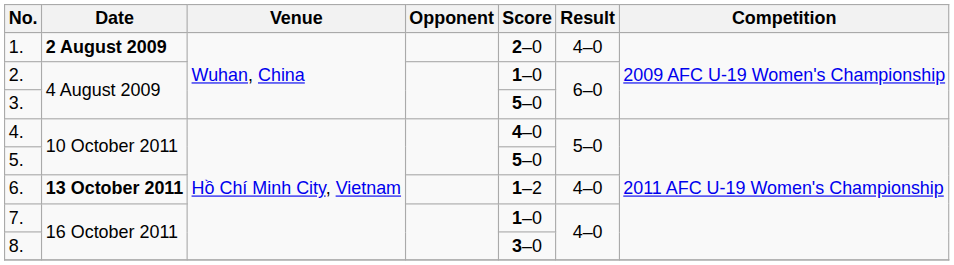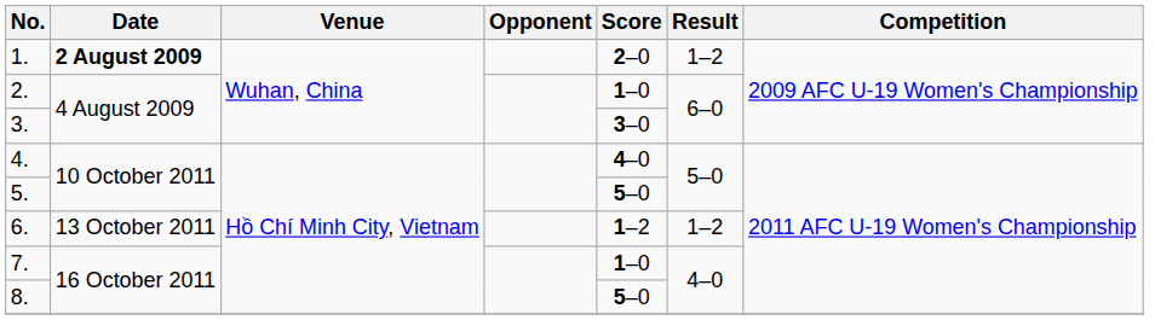 <table class="wikitable">
 <tr>
 <th>No.</th>
 <th>Date</th>
 <th>Venue</th>
 <th>Opponent</th>
 <th>Score</th>
 <th>Result</th>
 <th>Competition</th>
 </tr>
 <tr>
 <td>1.</td>
 <td><strong>2 August 2009</strong></td>
 <td rowspan=3><a href='#'>Wuhan</a>, <a href='#'>China</a></td>
 <td></td>
 <td align=center><strong>2</strong>–0</td>
-<td align=center>4–0</td>
+<td align=center>1–2</td>
 <td rowspan=3><a href='#'>2009 AFC U-19 Women's Championship</a></td>
 </tr>
 <tr>
 <td>2.</td>
 <td rowspan=2>4 August 2009</td>
 <td rowspan=2></td>
 <td align=center><strong>1</strong>–0</td>
 <td rowspan=2 align=center>6–0</td>
 </tr>
 <tr>
 <td>3.</td>
-<td align=center><strong>5</strong>–0</td>
+<td align=center><strong>3</strong>–0</td>
 </tr>
 <tr>
 <td>4.</td>
 <td rowspan=2>10 October 2011</td>
 <td rowspan=5><a href='#'>Hồ Chí Minh City</a>, <a href='#'>Vietnam</a></td>
 <td rowspan=2></td>
 <td align=center><strong>4</strong>–0</td>
 <td rowspan=2 align=center>5–0</td>
 <td rowspan=5><a href='#'>2011 AFC U-19 Women's Championship</a></td>
 </tr>
 <tr>
 <td>5.</td>
 <td align=center><strong>5</strong>–0</td>
 </tr>
 <tr>
 <td>6.</td>
-<td><strong>13 October 2011</strong></td>
+<td>13 October 2011</td>
 <td></td>
 <td align=center><strong>1</strong>–2</td>
-<td align=center>4–0</td>
+<td align=center>1–2</td>
 </tr>
 <tr>
 <td>7.</td>
 <td rowspan=2>16 October 2011</td>
 <td rowspan=2></td>
 <td align=center><strong>1</strong>–0</td>
 <td rowspan=2 align=center>4–0</td>
 </tr>
 <tr>
 <td>8.</td>
-<td align=center><strong>3</strong>–0</td>
+<td align=center><strong>5</strong>–0</td>
 </tr>
 <tr>
 </tr>
 </table>
